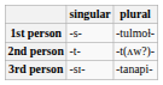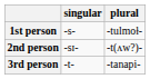 <table class="wikitable">
 <tr>
 <th></th>
 <th>singular</th>
 <th>plural</th>
 </tr>
 <tr>
 <th>1st person</th>
 <td>-s-</td>
 <td>-tulmoɫ-</td>
 </tr>
 <tr>
 <th>2nd person</th>
-<td>-t-</td>
+<td>-sɪ-</td>
 <td>-t(ʌw?)-</td>
 </tr>
 <tr>
 <th>3rd person</th>
-<td>-sɪ-</td>
+<td>-t-</td>
 <td>-tanapi-</td>
 </tr>
 </table>
